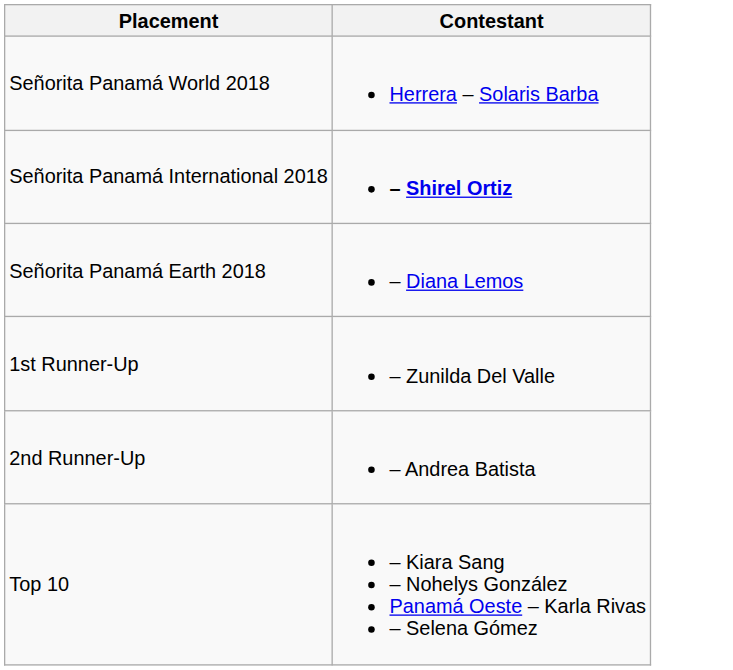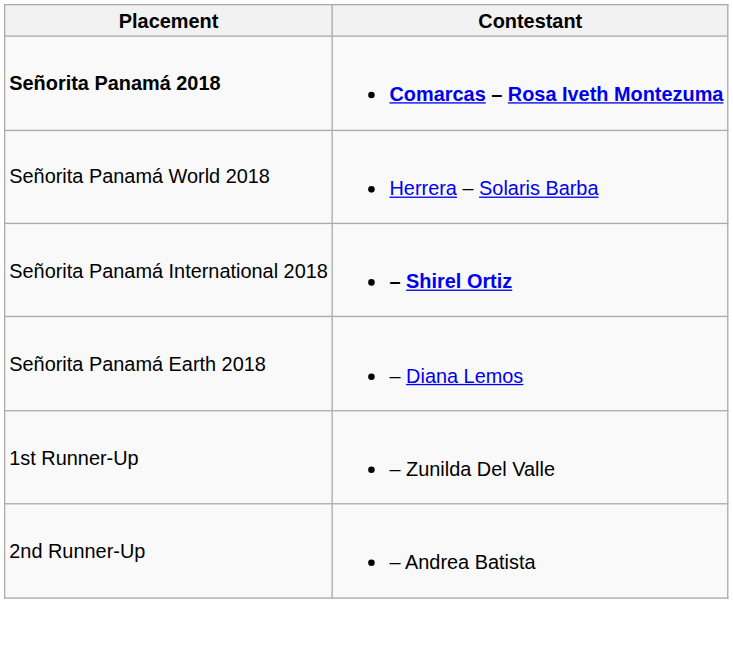 <table class="wikitable sortable" style="font-size: 95%;">
 <tr>
 <th>Placement</th>
 <th>Contestant</th>
+</tr>
+<tr>
+<td><strong>Señorita Panamá 2018</strong></td>
+<td><br><ul><li><strong> <a href='#'>Comarcas</a> – <a href='#'>Rosa Iveth Montezuma</a></strong></li></ul></td>
 </tr>
 <tr>
 <td>Señorita Panamá World 2018</td>
 <td><br><ul><li> <a href='#'>Herrera</a> – <a href='#'>Solaris Barba</a></li></ul></td>
 </tr>
 <tr>
 <td>Señorita Panamá International 2018</td>
 <td><strong><br><ul><li> – <a href='#'>Shirel Ortiz</a></li></ul></strong></td>
 </tr>
 <tr>
 <td>Señorita Panamá Earth 2018</td>
 <td><br><ul><li> – <a href='#'>Diana Lemos</a></li></ul></td>
 </tr>
 <tr>
 <td>1st Runner-Up</td>
 <td><br><ul><li> – Zunilda Del Valle</li></ul></td>
 </tr>
 <tr>
 <td>2nd Runner-Up</td>
 <td><br><ul><li> – Andrea Batista</li></ul></td>
 </tr>
-<tr>
-<td>Top 10</td>
-<td><br><ul><li> – Kiara Sang</li><li> – Nohelys González</li><li> <a href='#'>Panamá Oeste</a> – Karla Rivas</li><li> – Selena Gómez</li></ul></td>
-</tr>
 </table>
